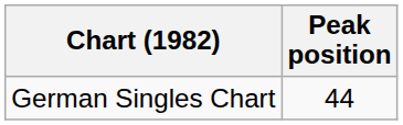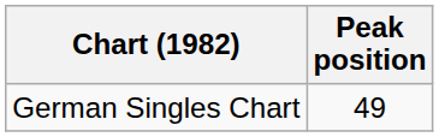 <table class="wikitable sortable">
 <tr>
 <th>Chart (1982)</th>
 <th>Peak<br>position</th>
 </tr>
 <tr>
 <td>German Singles Chart</td>
-<td style="text-align:center;">44</td>
+<td style="text-align:center;">49</td>
 </tr>
 </table>
